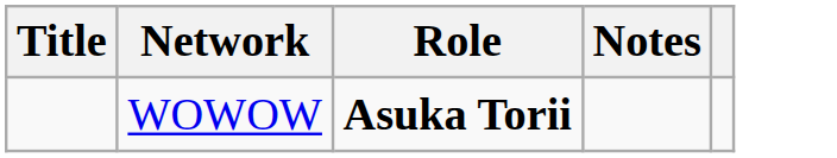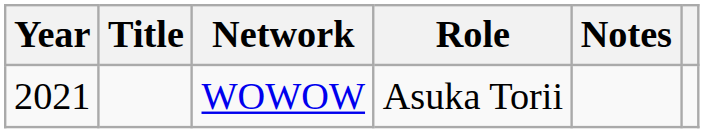 <table class="wikitable">
 <tr>
+<th>Year</th>
 <th>Title</th>
 <th>Network</th>
 <th>Role</th>
 <th>Notes</th>
 <th></th>
 </tr>
 <tr>
+<td>2021</td>
 <td><em></em></td>
 <td><a href='#'>WOWOW</a></td>
-<td><strong>Asuka Torii</strong></td>
+<td>Asuka Torii</td>
 <td></td>
 <td></td>
 </tr>
 </table>
